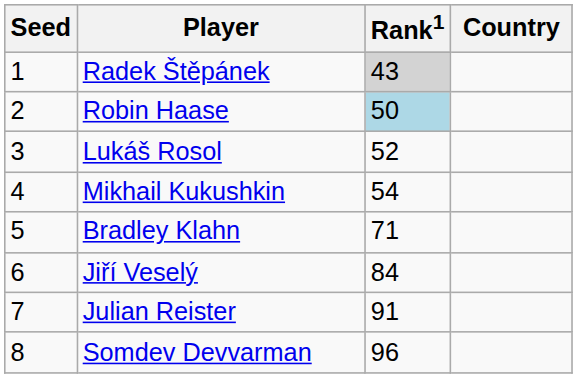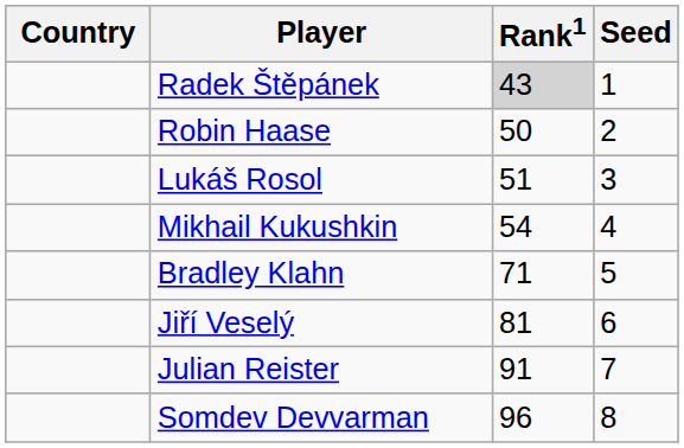 <table class="sortable wikitable">
 <tr>
-<th>Seed</th>
+<th width="70">Country</th>
 <th width="175">Player</th>
 <th>Rank<sup>1</sup></th>
-<th width="70">Country</th>
+<th>Seed</th>
 </tr>
 <tr>
-<td>1</td>
+<td></td>
 <td><a href='#'>Radek Štěpánek</a></td>
 <td style="background: lightgrey;">43</td>
-<td></td>
+<td>1</td>
 </tr>
 <tr>
+<td></td>
+<td><a href='#'>Robin Haase</a></td>
+<td>50</td>
 <td>2</td>
-<td><a href='#'>Robin Haase</a></td>
-<td style="background: lightblue;">50</td>
-<td></td>
 </tr>
 <tr>
+<td></td>
+<td><a href='#'>Lukáš Rosol</a></td>
+<td>51</td>
 <td>3</td>
-<td><a href='#'>Lukáš Rosol</a></td>
-<td>52</td>
-<td></td>
 </tr>
 <tr>
-<td>4</td>
+<td></td>
 <td><a href='#'>Mikhail Kukushkin</a></td>
 <td>54</td>
-<td></td>
+<td>4</td>
 </tr>
 <tr>
-<td>5</td>
+<td></td>
 <td><a href='#'>Bradley Klahn</a></td>
 <td>71</td>
-<td></td>
+<td>5</td>
 </tr>
 <tr>
+<td></td>
+<td><a href='#'>Jiří Veselý</a></td>
+<td>81</td>
 <td>6</td>
-<td><a href='#'>Jiří Veselý</a></td>
-<td>84</td>
-<td></td>
 </tr>
 <tr>
-<td>7</td>
+<td></td>
 <td><a href='#'>Julian Reister</a></td>
 <td>91</td>
-<td></td>
+<td>7</td>
 </tr>
 <tr>
-<td>8</td>
+<td></td>
 <td><a href='#'>Somdev Devvarman</a></td>
 <td>96</td>
-<td></td>
+<td>8</td>
 </tr>
 </table>
